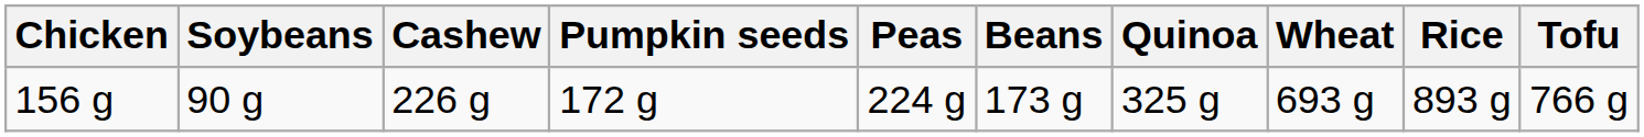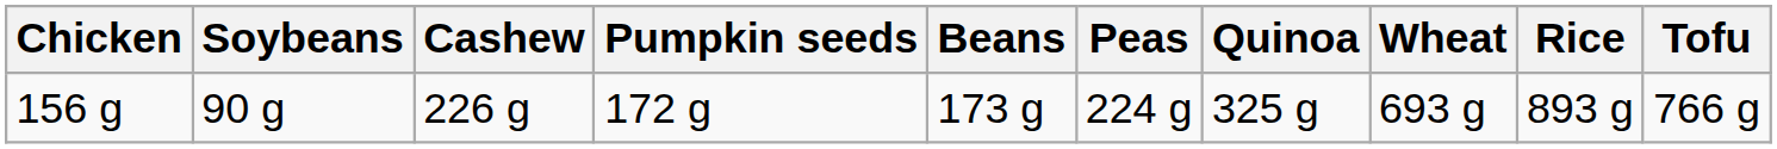 <table class="wikitable">
 <tr>
 <th>Chicken</th>
 <th>Soybeans</th>
 <th>Cashew</th>
 <th>Pumpkin seeds</th>
+<th>Beans</th>
 <th>Peas</th>
-<th>Beans</th>
 <th>Quinoa</th>
 <th>Wheat</th>
 <th>Rice</th>
 <th>Tofu</th>
 </tr>
 <tr>
 <td>156 g</td>
 <td>90 g</td>
 <td>226 g</td>
 <td>172 g</td>
+<td>173 g</td>
 <td>224 g</td>
-<td>173 g</td>
 <td>325 g</td>
 <td>693 g</td>
 <td>893 g</td>
 <td>766 g</td>
 </tr>
 </table>
